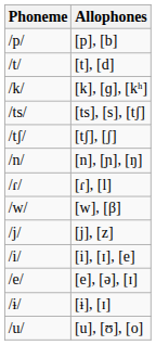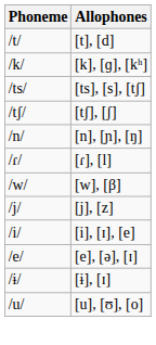 <table class="wikitable">
 <tr>
 <th>Phoneme</th>
 <th>Allophones</th>
-</tr>
-<tr>
-<td>/p/</td>
-<td>[p], [b]</td>
 </tr>
 <tr>
 <td>/t/</td>
 <td>[t], [d]</td>
 </tr>
 <tr>
 <td>/k/</td>
 <td>[k], [ɡ], [kʰ]</td>
 </tr>
 <tr>
 <td>/ts/</td>
 <td>[ts], [s], [tʃ]</td>
 </tr>
 <tr>
 <td>/tʃ/</td>
 <td>[tʃ], [ʃ]</td>
 </tr>
 <tr>
 <td>/n/</td>
 <td>[n], [ɲ], [ŋ]</td>
 </tr>
 <tr>
 <td>/ɾ/</td>
 <td>[ɾ], [l]</td>
 </tr>
 <tr>
 <td>/w/</td>
 <td>[w], [β]</td>
 </tr>
 <tr>
 <td>/j/</td>
 <td>[j], [z]</td>
 </tr>
 <tr>
 <td>/i/</td>
 <td>[i], [ɪ], [e]</td>
 </tr>
 <tr>
 <td>/e/</td>
 <td>[e], [ə], [ɪ]</td>
 </tr>
 <tr>
 <td>/ɨ/</td>
 <td>[ɨ], [ɪ]</td>
 </tr>
 <tr>
 <td>/u/</td>
 <td>[u], [ʊ], [o]</td>
 </tr>
 </table>
